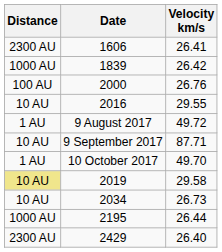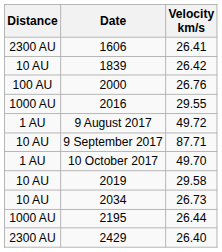 <table class="wikitable floatright" style="text-align:center; font-size:0.9em">
 <tr>
 <th>Distance</th>
 <th>Date</th>
 <th>Velocity<br>km/s</th>
 </tr>
 <tr>
 <td>2300 AU</td>
 <td>1606</td>
 <td>26.41</td>
 </tr>
 <tr>
-<td>1000 AU</td>
+<td>10 AU</td>
 <td>1839</td>
 <td>26.42</td>
 </tr>
 <tr>
 <td>100 AU</td>
 <td>2000</td>
 <td>26.76</td>
 </tr>
 <tr>
-<td>10 AU</td>
+<td>1000 AU</td>
 <td>2016</td>
 <td>29.55</td>
 </tr>
 <tr>
 <td>1 AU</td>
 <td>9 August 2017</td>
 <td>49.72</td>
 </tr>
 <tr>
 <td>10 AU</td>
 <td>9 September 2017</td>
 <td>87.71</td>
 </tr>
 <tr>
 <td>1 AU</td>
 <td>10 October 2017</td>
 <td>49.70</td>
 </tr>
 <tr>
-<td style="background: khaki;">10 AU</td>
+<td>10 AU</td>
 <td>2019</td>
 <td>29.58</td>
 </tr>
 <tr>
 <td>10 AU</td>
 <td>2034</td>
 <td>26.73</td>
 </tr>
 <tr>
 <td>1000 AU</td>
 <td>2195</td>
 <td>26.44</td>
 </tr>
 <tr>
 <td>2300 AU</td>
 <td>2429</td>
 <td>26.40</td>
 </tr>
 </table>
